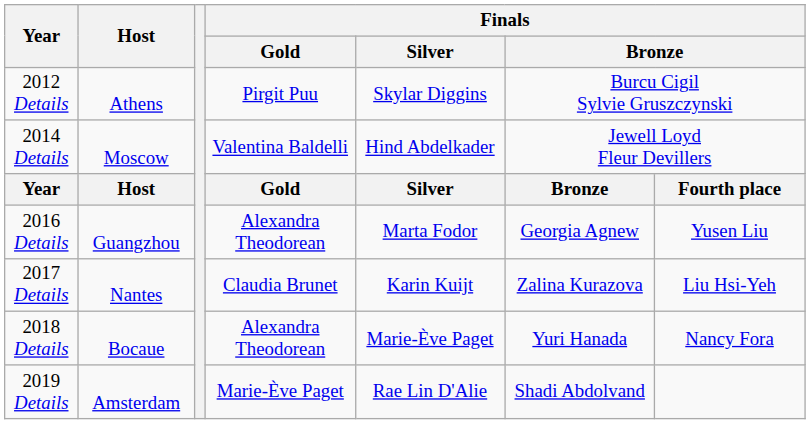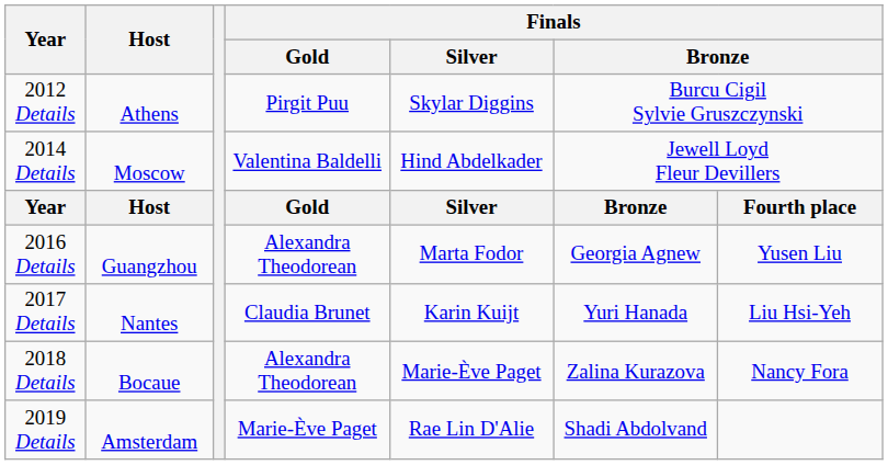 <table class="wikitable" style="font-size:90%; width: 98%; text-align: center;">
 <tr>
 <th rowspan=2 width=5%>Year</th>
 <th rowspan=2 width=10%>Host</th>
 <th width=1% rowspan=9 bgcolor=ffffff></th>
 <th colspan=4>Finals</th>
 </tr>
 <tr bgcolor=#EFEFEF>
 <th width=15%> Gold</th>
 <th width=15%> Silver</th>
 <th colspan=2 width=30%> Bronze</th>
 </tr>
 <tr>
 <td>2012<br><em><a href='#'>Details</a></em></td>
 <td><br><a href='#'>Athens</a></td>
 <td> <a href='#'>Pirgit Puu</a></td>
 <td> <a href='#'>Skylar Diggins</a></td>
 <td colspan=2> <a href='#'>Burcu Cigil</a> <br> <a href='#'>Sylvie Gruszczynski</a></td>
 </tr>
 <tr>
 <td>2014<br><em><a href='#'>Details</a></em></td>
 <td><br><a href='#'>Moscow</a></td>
 <td> <a href='#'>Valentina Baldelli</a></td>
 <td> <a href='#'>Hind Abdelkader</a></td>
 <td colspan=2> <a href='#'>Jewell Loyd</a><br>  <a href='#'>Fleur Devillers</a></td>
 </tr>
 <tr>
 <th width=5%>Year</th>
 <th width=10%>Host</th>
 <th width=15%> Gold</th>
 <th width=15%> Silver</th>
 <th width=15%> Bronze</th>
 <th width=15%>Fourth place</th>
 </tr>
 <tr>
 <td>2016<br><em><a href='#'>Details</a></em></td>
 <td><br><a href='#'>Guangzhou</a></td>
 <td> <a href='#'>Alexandra Theodorean</a></td>
 <td> <a href='#'>Marta Fodor</a></td>
 <td> <a href='#'>Georgia Agnew</a></td>
 <td> <a href='#'>Yusen Liu</a></td>
 </tr>
 <tr>
 <td>2017<br><em><a href='#'>Details</a></em></td>
 <td><br><a href='#'>Nantes</a></td>
 <td> <a href='#'>Claudia Brunet</a></td>
 <td> <a href='#'>Karin Kuijt</a></td>
-<td> <a href='#'>Zalina Kurazova</a></td>
+<td> <a href='#'>Yuri Hanada</a></td>
 <td> <a href='#'>Liu Hsi-Yeh</a></td>
 </tr>
 <tr>
 <td>2018<br><em><a href='#'>Details</a></em></td>
 <td><br><a href='#'>Bocaue</a></td>
 <td> <a href='#'>Alexandra Theodorean</a></td>
 <td> <a href='#'>Marie-Ève Paget</a></td>
-<td> <a href='#'>Yuri Hanada</a></td>
+<td> <a href='#'>Zalina Kurazova</a></td>
 <td> <a href='#'>Nancy Fora</a></td>
 </tr>
 <tr>
 <td>2019<br><em><a href='#'>Details</a></em></td>
 <td><br><a href='#'>Amsterdam</a></td>
 <td> <a href='#'>Marie-Ève Paget</a></td>
 <td> <a href='#'>Rae Lin D'Alie</a></td>
 <td> <a href='#'>Shadi Abdolvand</a></td>
 <td></td>
 </tr>
 </table>
